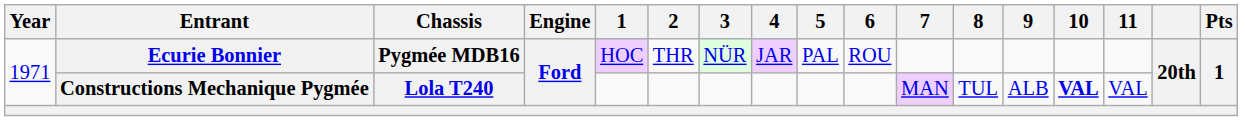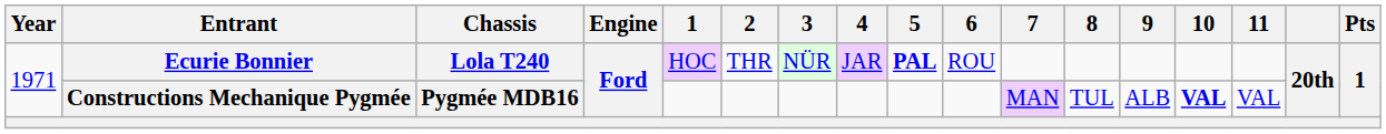 <table class="wikitable" style="text-align:center; font-size:90%">
 <tr>
 <th>Year</th>
 <th>Entrant</th>
 <th>Chassis</th>
 <th>Engine</th>
 <th>1</th>
 <th>2</th>
 <th>3</th>
 <th>4</th>
 <th>5</th>
 <th>6</th>
 <th>7</th>
 <th>8</th>
 <th>9</th>
 <th>10</th>
 <th>11</th>
 <th></th>
 <th>Pts</th>
 </tr>
 <tr>
 <td rowspan=2><a href='#'>1971</a></td>
 <th><a href='#'>Ecurie Bonnier</a></th>
-<th>Pygmée MDB16</th>
+<th><a href='#'>Lola T240</a></th>
 <th rowspan=2><a href='#'>Ford</a></th>
 <td style="background:#EFCFFF;"><a href='#'>HOC</a><br></td>
 <td><a href='#'>THR</a></td>
 <td style="background:#DFFFDF;"><a href='#'>NÜR</a><br></td>
 <td style="background:#EFCFFF;"><a href='#'>JAR</a><br></td>
-<td><a href='#'>PAL</a></td>
+<td><strong><a href='#'>PAL</a></strong></td>
 <td><a href='#'>ROU</a></td>
 <td></td>
 <td></td>
 <td></td>
 <td></td>
 <td></td>
 <th rowspan=2>20th</th>
 <th rowspan=2>1</th>
 </tr>
 <tr>
 <th>Constructions Mechanique Pygmée</th>
-<th><a href='#'>Lola T240</a></th>
+<th>Pygmée MDB16</th>
 <td></td>
 <td></td>
 <td></td>
 <td></td>
 <td></td>
 <td></td>
 <td style="background:#EFCFFF;"><a href='#'>MAN</a><br></td>
 <td><a href='#'>TUL</a></td>
 <td><a href='#'>ALB</a></td>
 <td><strong><a href='#'>VAL</a></strong></td>
 <td><a href='#'>VAL</a></td>
 </tr>
 <tr>
 <th colspan=17></th>
 </tr>
 </table>
